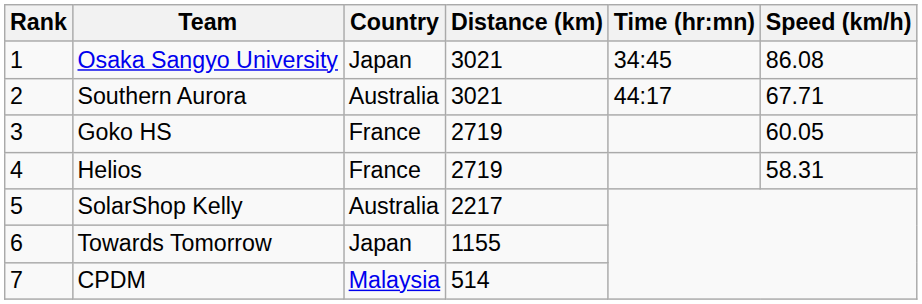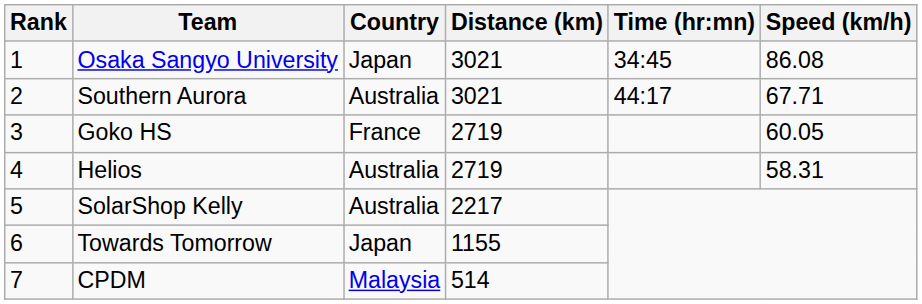 <table class="wikitable">
 <tr>
 <th>Rank</th>
 <th>Team</th>
 <th>Country</th>
 <th>Distance (km)</th>
 <th>Time (hr:mn)</th>
 <th>Speed (km/h)</th>
 </tr>
 <tr>
 <td>1</td>
 <td><a href='#'>Osaka Sangyo University</a></td>
 <td>Japan</td>
 <td>3021</td>
 <td>34:45</td>
 <td>86.08</td>
 </tr>
 <tr>
 <td>2</td>
 <td>Southern Aurora</td>
 <td>Australia</td>
 <td>3021</td>
 <td>44:17</td>
 <td>67.71</td>
 </tr>
 <tr>
 <td>3</td>
 <td>Goko HS</td>
 <td>France</td>
 <td>2719</td>
 <td></td>
 <td>60.05</td>
 </tr>
 <tr>
 <td>4</td>
 <td>Helios</td>
-<td>France</td>
+<td>Australia</td>
 <td>2719</td>
 <td></td>
 <td>58.31</td>
 </tr>
 <tr>
 <td>5</td>
 <td>SolarShop Kelly</td>
 <td>Australia</td>
 <td>2217</td>
 </tr>
 <tr>
 <td>6</td>
 <td>Towards Tomorrow</td>
 <td>Japan</td>
 <td>1155</td>
 </tr>
 <tr>
 <td>7</td>
 <td>CPDM</td>
 <td><a href='#'>Malaysia</a></td>
 <td>514</td>
 </tr>
 </table>
